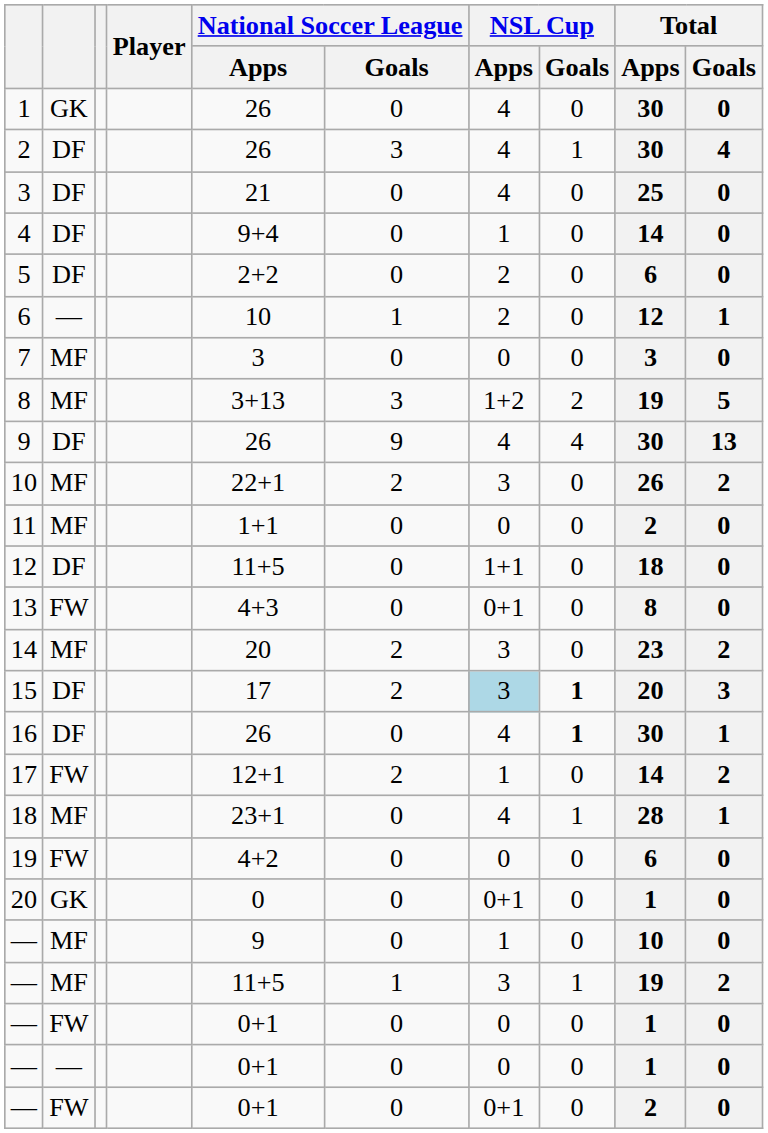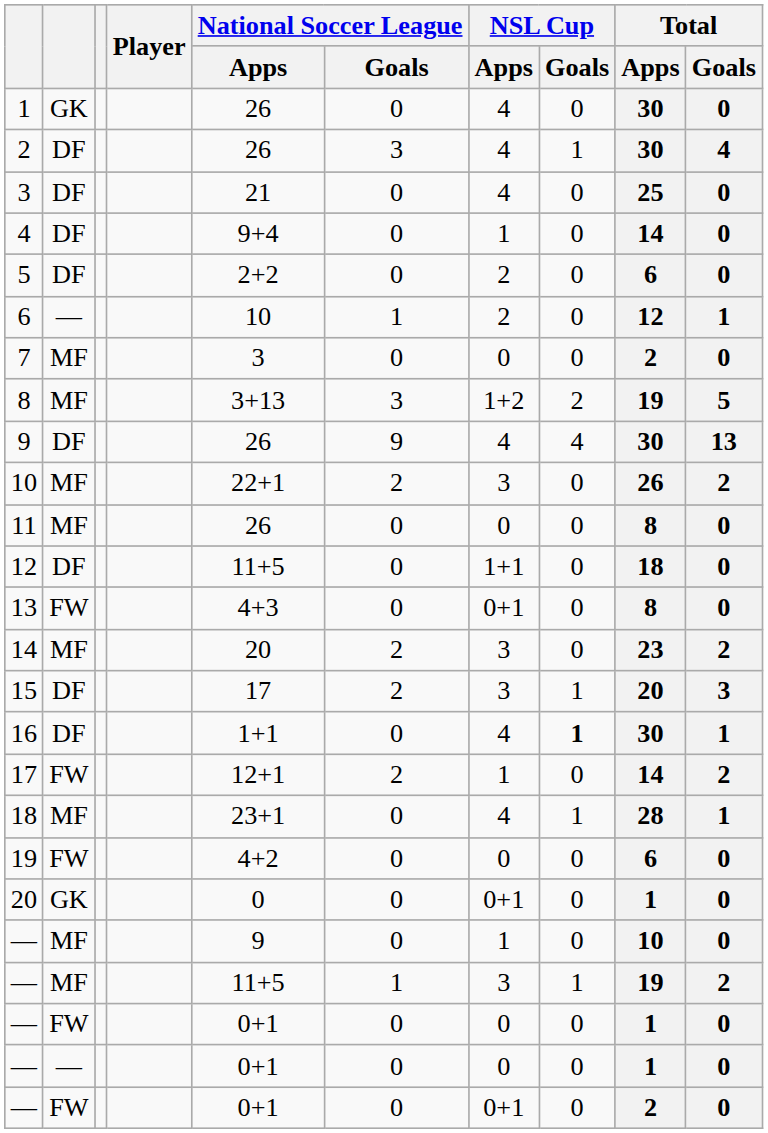 <table class="wikitable sortable" style="text-align:center">
 <tr>
 <th rowspan="2"></th>
 <th rowspan="2"></th>
 <th rowspan="2"></th>
 <th rowspan="2">Player</th>
 <th colspan="2"><a href='#'>National Soccer League</a></th>
 <th colspan="2"><a href='#'>NSL Cup</a></th>
 <th colspan="2">Total</th>
 </tr>
 <tr>
 <th>Apps</th>
 <th>Goals</th>
 <th>Apps</th>
 <th>Goals</th>
 <th>Apps</th>
 <th>Goals</th>
 </tr>
 <tr>
 <td>1</td>
 <td>GK</td>
 <td></td>
 <td align="left"><br></td>
 <td>26</td>
 <td>0<br></td>
 <td>4</td>
 <td>0<br></td>
 <th>30</th>
 <th>0</th>
 </tr>
 <tr>
 <td>2</td>
 <td>DF</td>
 <td></td>
 <td align="left"><br></td>
 <td>26</td>
 <td>3<br></td>
 <td>4</td>
 <td>1<br></td>
 <th>30</th>
 <th>4</th>
 </tr>
 <tr>
 <td>3</td>
 <td>DF</td>
 <td></td>
 <td align="left"><br></td>
 <td>21</td>
 <td>0<br></td>
 <td>4</td>
 <td>0<br></td>
 <th>25</th>
 <th>0</th>
 </tr>
 <tr>
 <td>4</td>
 <td>DF</td>
 <td></td>
 <td align="left"><br></td>
 <td>9+4</td>
 <td>0<br></td>
 <td>1</td>
 <td>0<br></td>
 <th>14</th>
 <th>0</th>
 </tr>
 <tr>
 <td>5</td>
 <td>DF</td>
 <td></td>
 <td align="left"><br></td>
 <td>2+2</td>
 <td>0<br></td>
 <td>2</td>
 <td>0<br></td>
 <th>6</th>
 <th>0</th>
 </tr>
 <tr>
 <td>6</td>
 <td>—</td>
 <td></td>
 <td align="left"><br></td>
 <td>10</td>
 <td>1<br></td>
 <td>2</td>
 <td>0<br></td>
 <th>12</th>
 <th>1</th>
 </tr>
 <tr>
 <td>7</td>
 <td>MF</td>
 <td></td>
 <td align="left"><br></td>
 <td>3</td>
 <td>0<br></td>
 <td>0</td>
 <td>0<br></td>
-<th>3</th>
+<th>2</th>
 <th>0</th>
 </tr>
 <tr>
 <td>8</td>
 <td>MF</td>
 <td></td>
 <td align="left"><br></td>
 <td>3+13</td>
 <td>3<br></td>
 <td>1+2</td>
 <td>2<br></td>
 <th>19</th>
 <th>5</th>
 </tr>
 <tr>
 <td>9</td>
 <td>DF</td>
 <td></td>
 <td align="left"><br></td>
 <td>26</td>
 <td>9<br></td>
 <td>4</td>
 <td>4<br></td>
 <th>30</th>
 <th>13</th>
 </tr>
 <tr>
 <td>10</td>
 <td>MF</td>
 <td></td>
 <td align="left"><br></td>
 <td>22+1</td>
 <td>2<br></td>
 <td>3</td>
 <td>0<br></td>
 <th>26</th>
 <th>2</th>
 </tr>
 <tr>
 <td>11</td>
 <td>MF</td>
 <td></td>
 <td align="left"><br></td>
-<td>1+1</td>
+<td>26</td>
 <td>0<br></td>
 <td>0</td>
 <td>0<br></td>
-<th>2</th>
+<th>8</th>
 <th>0</th>
 </tr>
 <tr>
 <td>12</td>
 <td>DF</td>
 <td></td>
 <td align="left"><br></td>
 <td>11+5</td>
 <td>0<br></td>
 <td>1+1</td>
 <td>0<br></td>
 <th>18</th>
 <th>0</th>
 </tr>
 <tr>
 <td>13</td>
 <td>FW</td>
 <td></td>
 <td align="left"><br></td>
 <td>4+3</td>
 <td>0<br></td>
 <td>0+1</td>
 <td>0<br></td>
 <th>8</th>
 <th>0</th>
 </tr>
 <tr>
 <td>14</td>
 <td>MF</td>
 <td></td>
 <td align="left"><br></td>
 <td>20</td>
 <td>2<br></td>
 <td>3</td>
 <td>0<br></td>
 <th>23</th>
 <th>2</th>
 </tr>
 <tr>
 <td>15</td>
 <td>DF</td>
 <td></td>
 <td align="left"><br></td>
 <td>17</td>
 <td>2<br></td>
-<td style="background: lightblue;">3</td>
-<td><strong>1<br></strong></td>
+<td>3</td>
+<td>1<br></td>
 <th>20</th>
 <th>3</th>
 </tr>
 <tr>
 <td>16</td>
 <td>DF</td>
 <td></td>
 <td align="left"><br></td>
-<td>26</td>
+<td>1+1</td>
 <td>0<br></td>
 <td>4</td>
 <td><strong>1<br></strong></td>
 <th>30</th>
 <th>1</th>
 </tr>
 <tr>
 <td>17</td>
 <td>FW</td>
 <td></td>
 <td align="left"><br></td>
 <td>12+1</td>
 <td>2<br></td>
 <td>1</td>
 <td>0<br></td>
 <th>14</th>
 <th>2</th>
 </tr>
 <tr>
 <td>18</td>
 <td>MF</td>
 <td></td>
 <td align="left"><br></td>
 <td>23+1</td>
 <td>0<br></td>
 <td>4</td>
 <td>1<br></td>
 <th>28</th>
 <th>1</th>
 </tr>
 <tr>
 <td>19</td>
 <td>FW</td>
 <td></td>
 <td align="left"><br></td>
 <td>4+2</td>
 <td>0<br></td>
 <td>0</td>
 <td>0<br></td>
 <th>6</th>
 <th>0</th>
 </tr>
 <tr>
 <td>20</td>
 <td>GK</td>
 <td></td>
 <td align="left"><br></td>
 <td>0</td>
 <td>0<br></td>
 <td>0+1</td>
 <td>0<br></td>
 <th>1</th>
 <th>0</th>
 </tr>
 <tr>
 <td>—</td>
 <td>MF</td>
 <td></td>
 <td align="left"><br></td>
 <td>9</td>
 <td>0<br></td>
 <td>1</td>
 <td>0<br></td>
 <th>10</th>
 <th>0</th>
 </tr>
 <tr>
 <td>—</td>
 <td>MF</td>
 <td></td>
 <td align="left"><br></td>
 <td>11+5</td>
 <td>1<br></td>
 <td>3</td>
 <td>1<br></td>
 <th>19</th>
 <th>2</th>
 </tr>
 <tr>
 <td>—</td>
 <td>FW</td>
 <td></td>
 <td align="left"><br></td>
 <td>0+1</td>
 <td>0<br></td>
 <td>0</td>
 <td>0<br></td>
 <th>1</th>
 <th>0</th>
 </tr>
 <tr>
 <td>—</td>
 <td>—</td>
 <td></td>
 <td align="left"><br></td>
 <td>0+1</td>
 <td>0<br></td>
 <td>0</td>
 <td>0<br></td>
 <th>1</th>
 <th>0</th>
 </tr>
 <tr>
 <td>—</td>
 <td>FW</td>
 <td></td>
 <td align="left"><br></td>
 <td>0+1</td>
 <td>0<br></td>
 <td>0+1</td>
 <td>0<br></td>
 <th>2</th>
 <th>0</th>
 </tr>
 </table>
